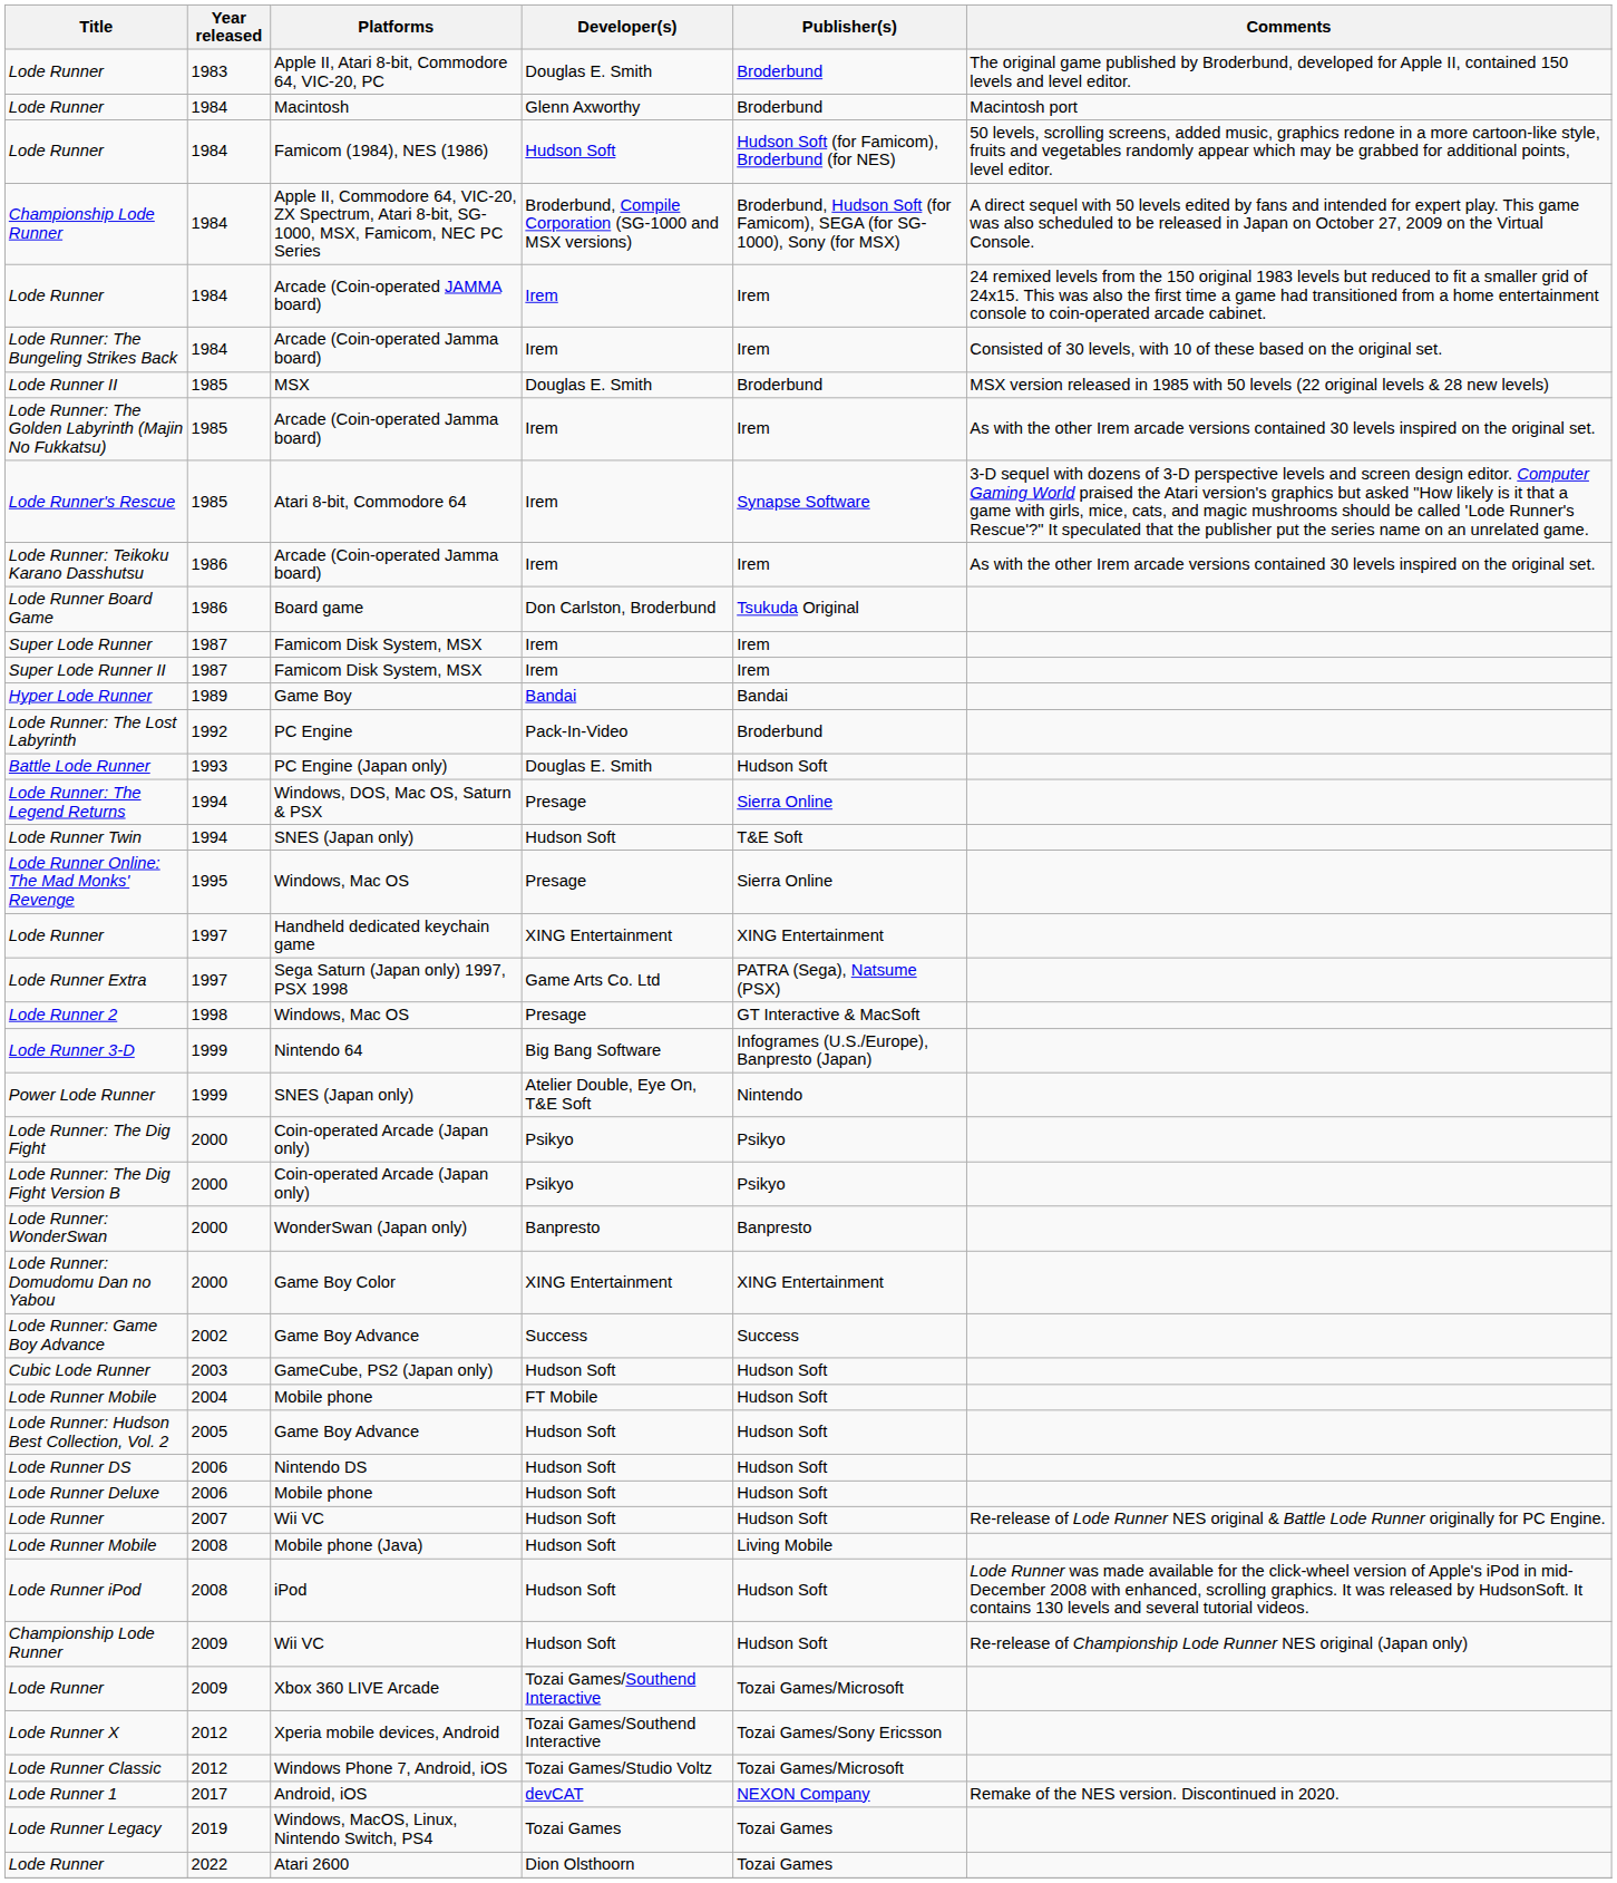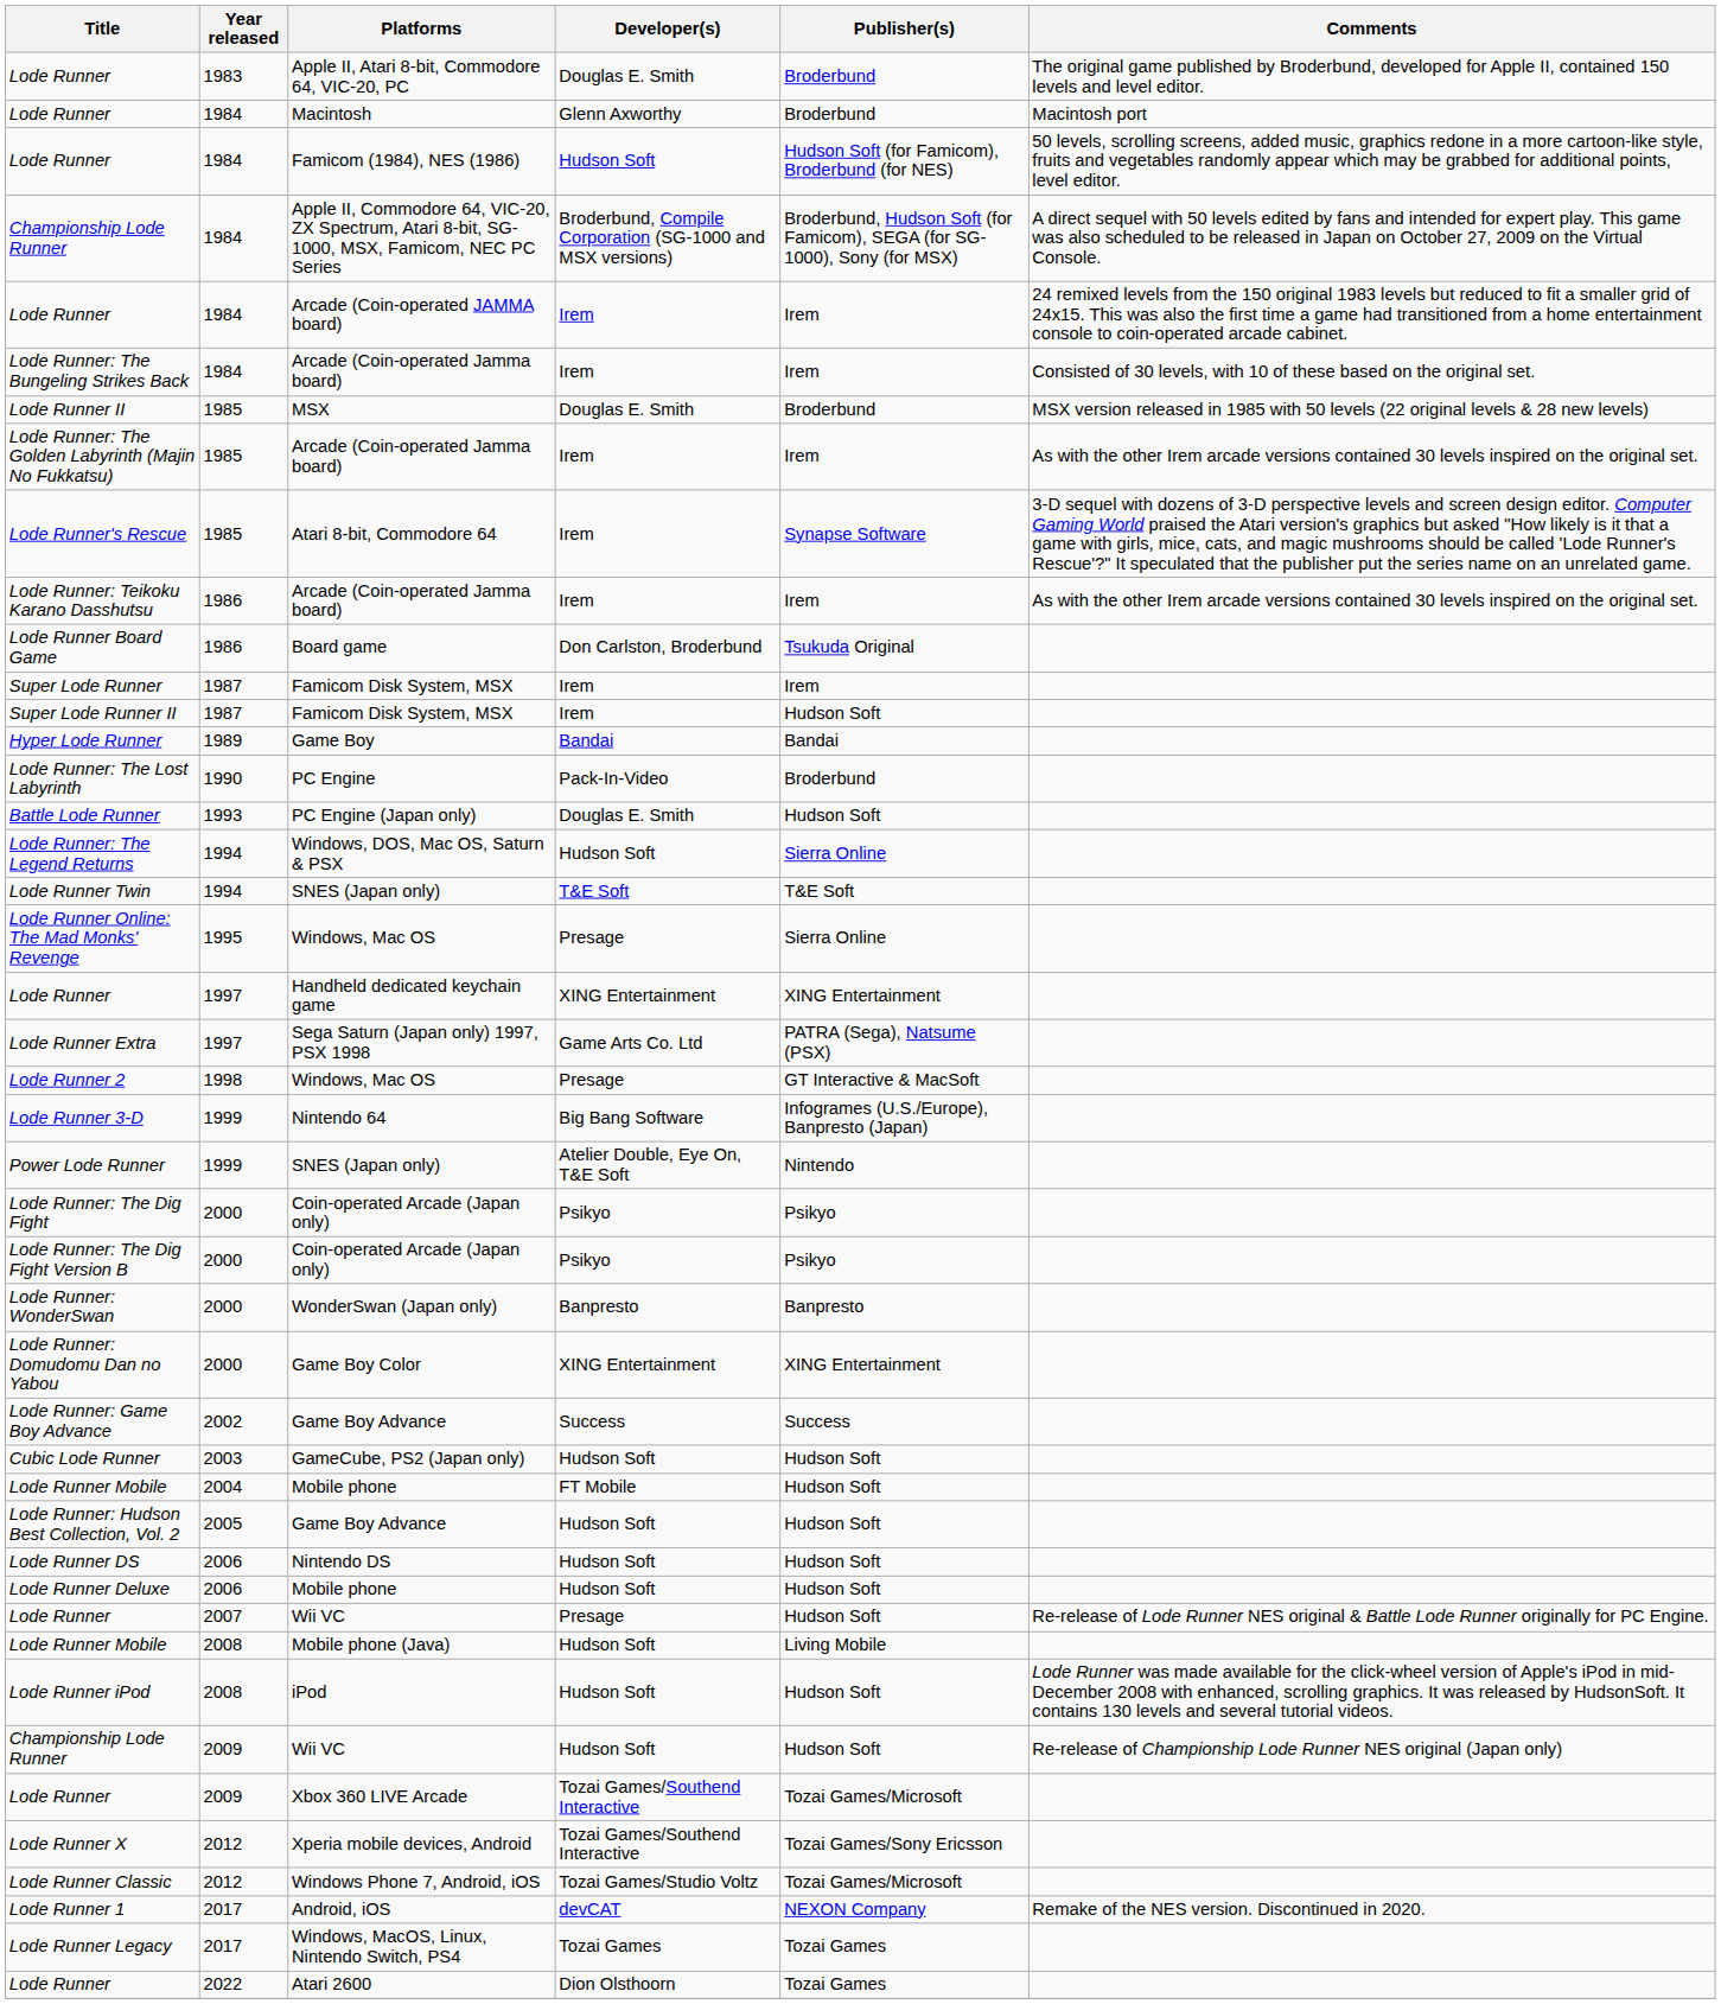 <table class="wikitable collapsible sortable">
 <tr>
 <th style="font-weight: bold;">Title</th>
 <th style="font-weight: bold;">Year released</th>
 <th style="font-weight: bold;">Platforms</th>
 <th style="font-weight: bold;">Developer(s)</th>
 <th style="font-weight: bold;">Publisher(s)</th>
 <th style="font-weight: bold;">Comments</th>
 </tr>
 <tr>
 <td><em>Lode Runner</em></td>
 <td>1983</td>
 <td>Apple II, Atari 8-bit, Commodore 64, VIC-20, PC</td>
 <td>Douglas E. Smith</td>
 <td><a href='#'>Broderbund</a></td>
 <td>The original game published by Broderbund, developed for Apple II, contained 150 levels and level editor.</td>
 </tr>
 <tr>
 <td><em>Lode Runner</em></td>
 <td>1984</td>
 <td>Macintosh</td>
 <td>Glenn Axworthy</td>
 <td>Broderbund</td>
 <td>Macintosh port</td>
 </tr>
 <tr>
 <td><em>Lode Runner</em></td>
 <td>1984</td>
 <td>Famicom (1984), NES (1986)</td>
 <td><a href='#'>Hudson Soft</a></td>
 <td><a href='#'>Hudson Soft</a> (for Famicom), <a href='#'>Broderbund</a> (for NES)</td>
 <td>50 levels, scrolling screens, added music, graphics redone in a more cartoon-like style, fruits and vegetables randomly appear which may be grabbed for additional points, level editor.</td>
 </tr>
 <tr>
 <td><em><a href='#'>Championship Lode Runner</a></em></td>
 <td>1984</td>
 <td>Apple II, Commodore 64, VIC-20, ZX Spectrum, Atari 8-bit, SG-1000, MSX, Famicom, NEC PC Series</td>
 <td>Broderbund, <a href='#'>Compile Corporation</a> (SG-1000 and MSX versions)</td>
 <td>Broderbund, <a href='#'>Hudson Soft</a> (for Famicom), SEGA (for SG-1000), Sony (for MSX)</td>
 <td>A direct sequel with 50 levels edited by fans and intended for expert play. This game was also scheduled to be released in Japan on October 27, 2009 on the Virtual Console.</td>
 </tr>
 <tr>
 <td><em>Lode Runner</em></td>
 <td>1984</td>
 <td>Arcade (Coin-operated <a href='#'>JAMMA</a> board)</td>
 <td><a href='#'>Irem</a></td>
 <td>Irem</td>
 <td>24 remixed levels from the 150 original 1983 levels but reduced to fit a smaller grid of 24x15. This was also the first time a game had transitioned from a home entertainment console to coin-operated arcade cabinet.</td>
 </tr>
 <tr>
 <td><em>Lode Runner: The Bungeling Strikes Back</em></td>
 <td>1984</td>
 <td>Arcade (Coin-operated Jamma board)</td>
 <td>Irem</td>
 <td>Irem</td>
 <td>Consisted of 30 levels, with 10 of these based on the original set.</td>
 </tr>
 <tr>
 <td><em>Lode Runner II</em></td>
 <td>1985</td>
 <td>MSX</td>
 <td>Douglas E. Smith</td>
 <td>Broderbund</td>
 <td>MSX version released in 1985 with 50 levels (22 original levels & 28 new levels)</td>
 </tr>
 <tr>
 <td><em>Lode Runner: The Golden Labyrinth (Majin No Fukkatsu)</em></td>
 <td>1985</td>
 <td>Arcade (Coin-operated Jamma board)</td>
 <td>Irem</td>
 <td>Irem</td>
 <td>As with the other Irem arcade versions contained 30 levels inspired on the original set.</td>
 </tr>
 <tr>
 <td><em><a href='#'>Lode Runner's Rescue</a></em></td>
 <td>1985</td>
 <td>Atari 8-bit, Commodore 64</td>
 <td>Irem</td>
 <td><a href='#'>Synapse Software</a></td>
 <td>3-D sequel with dozens of 3-D perspective levels and screen design editor. <em><a href='#'>Computer Gaming World</a></em> praised the Atari version's graphics but asked "How likely is it that a game with girls, mice, cats, and magic mushrooms should be called 'Lode Runner's Rescue'?" It speculated that the publisher put the series name on an unrelated game.</td>
 </tr>
 <tr>
 <td><em>Lode Runner: Teikoku Karano Dasshutsu</em></td>
 <td>1986</td>
 <td>Arcade (Coin-operated Jamma board)</td>
 <td>Irem</td>
 <td>Irem</td>
 <td>As with the other Irem arcade versions contained 30 levels inspired on the original set.</td>
 </tr>
 <tr>
 <td><em>Lode Runner Board Game</em></td>
 <td>1986</td>
 <td>Board game</td>
 <td>Don Carlston, Broderbund</td>
 <td><a href='#'>Tsukuda</a> Original</td>
 <td></td>
 </tr>
 <tr>
 <td><em>Super Lode Runner</em></td>
 <td>1987</td>
 <td>Famicom Disk System, MSX</td>
 <td>Irem</td>
 <td>Irem</td>
 <td></td>
 </tr>
 <tr>
 <td><em>Super Lode Runner II</em></td>
 <td>1987</td>
 <td>Famicom Disk System, MSX</td>
 <td>Irem</td>
-<td>Irem</td>
+<td>Hudson Soft</td>
 <td></td>
 </tr>
 <tr>
 <td><em><a href='#'>Hyper Lode Runner</a></em></td>
 <td>1989</td>
 <td>Game Boy</td>
 <td><a href='#'>Bandai</a></td>
 <td>Bandai</td>
 <td></td>
 </tr>
 <tr>
 <td><em>Lode Runner: The Lost Labyrinth</em></td>
-<td>1992</td>
+<td>1990</td>
 <td>PC Engine</td>
 <td>Pack-In-Video</td>
 <td>Broderbund</td>
 <td></td>
 </tr>
 <tr>
 <td><em><a href='#'>Battle Lode Runner</a></em></td>
 <td>1993</td>
 <td>PC Engine (Japan only)</td>
 <td>Douglas E. Smith</td>
 <td>Hudson Soft</td>
 <td></td>
 </tr>
 <tr>
 <td><em><a href='#'>Lode Runner: The Legend Returns</a></em></td>
 <td>1994</td>
 <td>Windows, DOS, Mac OS, Saturn & PSX</td>
-<td>Presage</td>
+<td>Hudson Soft</td>
 <td><a href='#'>Sierra Online</a></td>
 <td></td>
 </tr>
 <tr>
 <td><em>Lode Runner Twin</em></td>
 <td>1994</td>
 <td>SNES (Japan only)</td>
-<td>Hudson Soft</td>
+<td><a href='#'>T&E Soft</a></td>
 <td>T&E Soft</td>
 <td></td>
 </tr>
 <tr>
 <td><em><a href='#'>Lode Runner Online: The Mad Monks' Revenge</a></em></td>
 <td>1995</td>
 <td>Windows, Mac OS</td>
 <td>Presage</td>
 <td>Sierra Online</td>
 <td></td>
 </tr>
 <tr>
 <td><em>Lode Runner</em></td>
 <td>1997</td>
 <td>Handheld dedicated keychain game</td>
 <td>XING Entertainment</td>
 <td>XING Entertainment</td>
 <td></td>
 </tr>
 <tr>
 <td><em>Lode Runner Extra</em></td>
 <td>1997</td>
 <td>Sega Saturn (Japan only) 1997, PSX 1998</td>
 <td>Game Arts Co. Ltd</td>
 <td>PATRA (Sega), <a href='#'>Natsume</a> (PSX)</td>
 <td></td>
 </tr>
 <tr>
 <td><em><a href='#'>Lode Runner 2</a></em></td>
 <td>1998</td>
 <td>Windows, Mac OS</td>
 <td>Presage</td>
 <td>GT Interactive & MacSoft</td>
 <td></td>
 </tr>
 <tr>
 <td><em><a href='#'>Lode Runner 3-D</a></em></td>
 <td>1999</td>
 <td>Nintendo 64</td>
 <td>Big Bang Software</td>
 <td>Infogrames (U.S./Europe), Banpresto (Japan)</td>
 <td></td>
 </tr>
 <tr>
 <td><em>Power Lode Runner</em></td>
 <td>1999</td>
 <td>SNES (Japan only)</td>
 <td>Atelier Double, Eye On, T&E Soft</td>
 <td>Nintendo</td>
 <td></td>
 </tr>
 <tr>
 <td><em>Lode Runner: The Dig Fight</em></td>
 <td>2000</td>
 <td>Coin-operated Arcade (Japan only)</td>
 <td>Psikyo</td>
 <td>Psikyo</td>
 <td></td>
 </tr>
 <tr>
 <td><em>Lode Runner: The Dig Fight Version B</em></td>
 <td>2000</td>
 <td>Coin-operated Arcade (Japan only)</td>
 <td>Psikyo</td>
 <td>Psikyo</td>
 <td></td>
 </tr>
 <tr>
 <td><em>Lode Runner: WonderSwan</em></td>
 <td>2000</td>
 <td>WonderSwan (Japan only)</td>
 <td>Banpresto</td>
 <td>Banpresto</td>
 <td></td>
 </tr>
 <tr>
 <td><em>Lode Runner: Domudomu Dan no Yabou</em></td>
 <td>2000</td>
 <td>Game Boy Color</td>
 <td>XING Entertainment</td>
 <td>XING Entertainment</td>
 <td></td>
 </tr>
 <tr>
 <td><em>Lode Runner: Game Boy Advance</em></td>
 <td>2002</td>
 <td>Game Boy Advance</td>
 <td>Success</td>
 <td>Success</td>
 <td></td>
 </tr>
 <tr>
 <td><em>Cubic Lode Runner</em></td>
 <td>2003</td>
 <td>GameCube, PS2 (Japan only)</td>
 <td>Hudson Soft</td>
 <td>Hudson Soft</td>
 <td></td>
 </tr>
 <tr>
 <td><em>Lode Runner Mobile</em></td>
 <td>2004</td>
 <td>Mobile phone</td>
 <td>FT Mobile</td>
 <td>Hudson Soft</td>
 <td></td>
 </tr>
 <tr>
 <td><em>Lode Runner: Hudson Best Collection, Vol. 2</em></td>
 <td>2005</td>
 <td>Game Boy Advance</td>
 <td>Hudson Soft</td>
 <td>Hudson Soft</td>
 <td></td>
 </tr>
 <tr>
 <td><em>Lode Runner DS</em></td>
 <td>2006</td>
 <td>Nintendo DS</td>
 <td>Hudson Soft</td>
 <td>Hudson Soft</td>
 <td></td>
 </tr>
 <tr>
 <td><em>Lode Runner Deluxe</em></td>
 <td>2006</td>
 <td>Mobile phone</td>
 <td>Hudson Soft</td>
 <td>Hudson Soft</td>
 <td></td>
 </tr>
 <tr>
 <td><em>Lode Runner</em></td>
 <td>2007</td>
 <td>Wii VC</td>
-<td>Hudson Soft</td>
+<td>Presage</td>
 <td>Hudson Soft</td>
 <td>Re-release of <em>Lode Runner</em> NES original & <em>Battle Lode Runner</em> originally for PC Engine.</td>
 </tr>
 <tr>
 <td><em>Lode Runner Mobile</em></td>
 <td>2008</td>
 <td>Mobile phone (Java)</td>
 <td>Hudson Soft</td>
 <td>Living Mobile</td>
 <td></td>
 </tr>
 <tr>
 <td><em>Lode Runner iPod</em></td>
 <td>2008</td>
 <td>iPod</td>
 <td>Hudson Soft</td>
 <td>Hudson Soft</td>
 <td><em>Lode Runner</em> was made available for the click-wheel version of Apple's iPod in mid-December 2008 with enhanced, scrolling graphics. It was released by HudsonSoft. It contains 130 levels and several tutorial videos.</td>
 </tr>
 <tr>
 <td><em>Championship Lode Runner</em></td>
 <td>2009</td>
 <td>Wii VC</td>
 <td>Hudson Soft</td>
 <td>Hudson Soft</td>
 <td>Re-release of <em>Championship Lode Runner</em> NES original (Japan only)</td>
 </tr>
 <tr>
 <td><em>Lode Runner</em></td>
 <td>2009</td>
 <td>Xbox 360 LIVE Arcade</td>
 <td>Tozai Games/<a href='#'>Southend Interactive</a></td>
 <td>Tozai Games/Microsoft</td>
 <td></td>
 </tr>
 <tr>
 <td><em>Lode Runner X</em></td>
 <td>2012</td>
 <td>Xperia mobile devices, Android</td>
 <td>Tozai Games/Southend Interactive</td>
 <td>Tozai Games/Sony Ericsson</td>
 <td></td>
 </tr>
 <tr>
 <td><em>Lode Runner Classic</em></td>
 <td>2012</td>
 <td>Windows Phone 7, Android, iOS</td>
 <td>Tozai Games/Studio Voltz</td>
 <td>Tozai Games/Microsoft</td>
 <td></td>
 </tr>
 <tr>
 <td><em>Lode Runner 1</em></td>
 <td>2017</td>
 <td>Android, iOS</td>
 <td><a href='#'>devCAT</a></td>
 <td><a href='#'>NEXON Company</a></td>
 <td>Remake of the NES version. Discontinued in 2020.</td>
 </tr>
 <tr>
 <td><em>Lode Runner Legacy</em></td>
-<td>2019</td>
+<td>2017</td>
 <td>Windows, MacOS, Linux, Nintendo Switch, PS4</td>
 <td>Tozai Games</td>
 <td>Tozai Games</td>
 <td></td>
 </tr>
 <tr>
 <td><em>Lode Runner</em></td>
 <td>2022</td>
 <td>Atari 2600</td>
 <td>Dion Olsthoorn</td>
 <td>Tozai Games</td>
 <td></td>
 </tr>
 <tr>
 </tr>
 </table>
